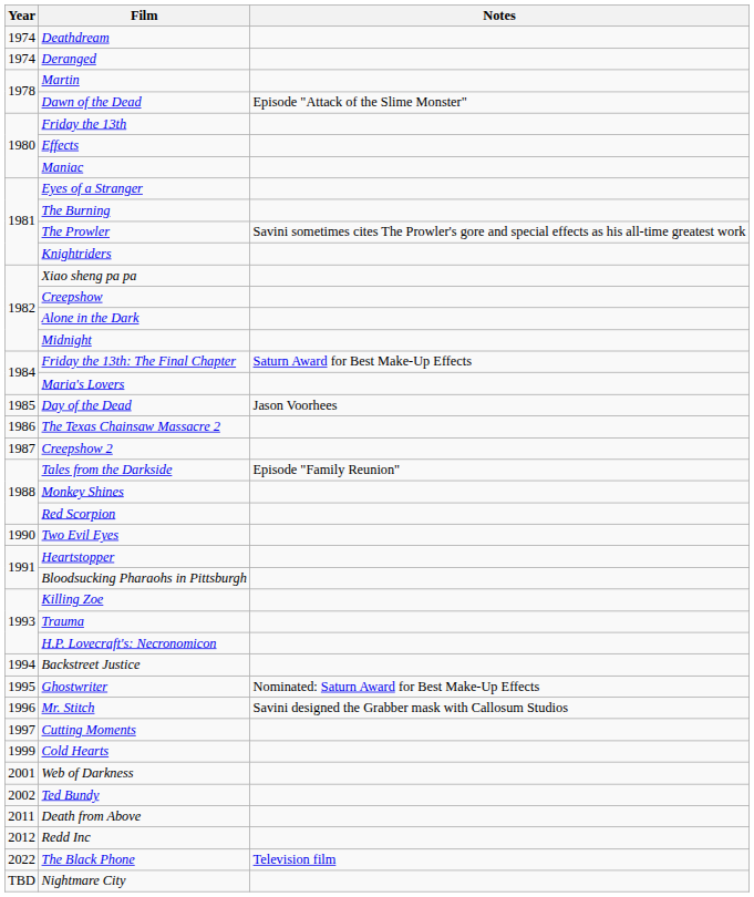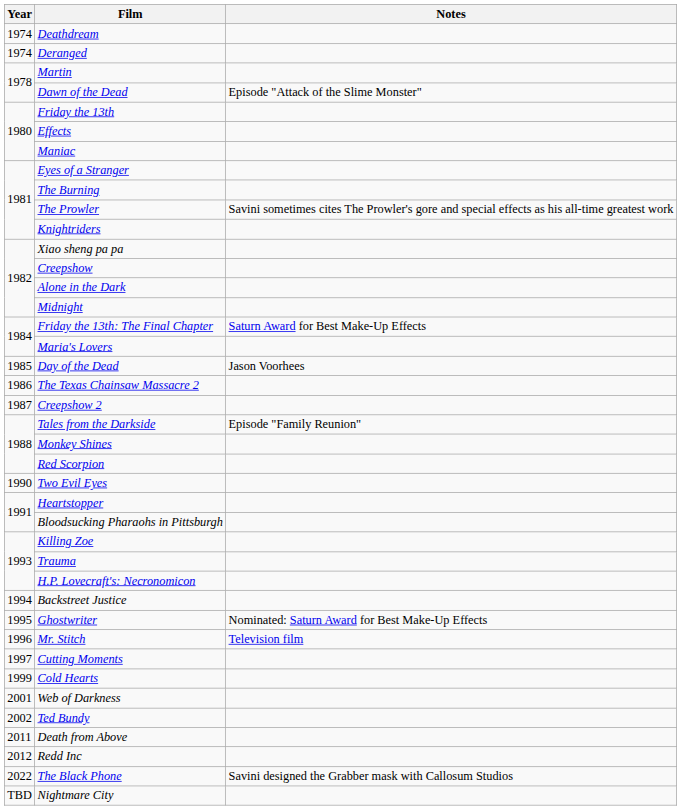 <table class="wikitable">
 <tr>
 <th>Year</th>
 <th>Film</th>
 <th>Notes</th>
 </tr>
 <tr>
 <td>1974</td>
 <td><em><a href='#'>Deathdream</a></em></td>
 <td></td>
 </tr>
 <tr>
 <td>1974</td>
 <td><em><a href='#'>Deranged</a></em></td>
 <td></td>
 </tr>
 <tr>
 <td rowspan="2">1978</td>
 <td><em><a href='#'>Martin</a></em></td>
 <td></td>
 </tr>
 <tr>
 <td><em><a href='#'>Dawn of the Dead</a></em></td>
 <td>Episode "Attack of the Slime Monster"</td>
 </tr>
 <tr>
 <td rowspan="3">1980</td>
 <td><em><a href='#'>Friday the 13th</a></em></td>
 <td></td>
 </tr>
 <tr>
 <td><em><a href='#'>Effects</a></em></td>
 <td></td>
 </tr>
 <tr>
 <td><em><a href='#'>Maniac</a></em></td>
 <td></td>
 </tr>
 <tr>
 <td rowspan="4">1981</td>
 <td><em><a href='#'>Eyes of a Stranger</a></em></td>
 <td></td>
 </tr>
 <tr>
 <td><em><a href='#'>The Burning</a></em></td>
 <td></td>
 </tr>
 <tr>
 <td><em><a href='#'>The Prowler</a></em></td>
 <td>Savini sometimes cites The Prowler's gore and special effects as his all-time greatest work</td>
 </tr>
 <tr>
 <td><em><a href='#'>Knightriders</a></em></td>
 <td></td>
 </tr>
 <tr>
 <td rowspan="4">1982</td>
 <td><em>Xiao sheng pa pa</em></td>
 <td></td>
 </tr>
 <tr>
 <td><em><a href='#'>Creepshow</a></em></td>
 <td></td>
 </tr>
 <tr>
 <td><em><a href='#'>Alone in the Dark</a></em></td>
 <td></td>
 </tr>
 <tr>
 <td><em><a href='#'>Midnight</a></em></td>
 <td></td>
 </tr>
 <tr>
 <td rowspan="2">1984</td>
 <td><em><a href='#'>Friday the 13th: The Final Chapter</a></em></td>
 <td><a href='#'>Saturn Award</a> for Best Make-Up Effects</td>
 </tr>
 <tr>
 <td><em><a href='#'>Maria's Lovers</a></em></td>
 <td></td>
 </tr>
 <tr>
 <td>1985</td>
 <td><em><a href='#'>Day of the Dead</a></em></td>
 <td>Jason Voorhees</td>
 </tr>
 <tr>
 <td>1986</td>
 <td><em><a href='#'>The Texas Chainsaw Massacre 2</a></em></td>
 <td></td>
 </tr>
 <tr>
 <td>1987</td>
 <td><em><a href='#'>Creepshow 2</a></em></td>
 <td></td>
 </tr>
 <tr>
 <td rowspan="3">1988</td>
 <td><em><a href='#'>Tales from the Darkside</a></em></td>
 <td>Episode "Family Reunion"</td>
 </tr>
 <tr>
 <td><em><a href='#'>Monkey Shines</a></em></td>
 <td></td>
 </tr>
 <tr>
 <td><em><a href='#'>Red Scorpion</a></em></td>
 <td></td>
 </tr>
 <tr>
 <td>1990</td>
 <td><em><a href='#'>Two Evil Eyes</a></em></td>
 <td></td>
 </tr>
 <tr>
 <td rowspan="2">1991</td>
 <td><em><a href='#'>Heartstopper</a></em></td>
 <td></td>
 </tr>
 <tr>
 <td><em>Bloodsucking Pharaohs in Pittsburgh</em></td>
 <td></td>
 </tr>
 <tr>
 <td rowspan="3">1993</td>
 <td><em><a href='#'>Killing Zoe</a></em></td>
 <td></td>
 </tr>
 <tr>
 <td><em><a href='#'>Trauma</a></em></td>
 <td></td>
 </tr>
 <tr>
 <td><em><a href='#'>H.P. Lovecraft's: Necronomicon</a></em></td>
 <td></td>
 </tr>
 <tr>
 <td>1994</td>
 <td><em>Backstreet Justice</em></td>
 <td></td>
 </tr>
 <tr>
 <td>1995</td>
 <td><em><a href='#'>Ghostwriter</a></em></td>
 <td>Nominated: <a href='#'>Saturn Award</a> for Best Make-Up Effects</td>
 </tr>
 <tr>
 <td>1996</td>
 <td><em><a href='#'>Mr. Stitch</a></em></td>
-<td>Savini designed the Grabber mask with Callosum Studios</td>
+<td><a href='#'>Television film</a></td>
 </tr>
 <tr>
 <td>1997</td>
 <td><em><a href='#'>Cutting Moments</a></em></td>
 <td></td>
 </tr>
 <tr>
 <td>1999</td>
 <td><em><a href='#'>Cold Hearts</a></em></td>
 <td></td>
 </tr>
 <tr>
 <td>2001</td>
 <td><em>Web of Darkness</em></td>
 <td></td>
 </tr>
 <tr>
 <td>2002</td>
 <td><em><a href='#'>Ted Bundy</a></em></td>
 <td></td>
 </tr>
 <tr>
 <td>2011</td>
 <td><em>Death from Above</em></td>
 <td></td>
 </tr>
 <tr>
 <td>2012</td>
 <td><em>Redd Inc</em></td>
 <td></td>
 </tr>
 <tr>
 <td>2022</td>
 <td><em><a href='#'>The Black Phone</a></em></td>
-<td><a href='#'>Television film</a></td>
+<td>Savini designed the Grabber mask with Callosum Studios</td>
 </tr>
 <tr>
 <td>TBD</td>
 <td><em>Nightmare City</em></td>
 <td></td>
 </tr>
 </table>
